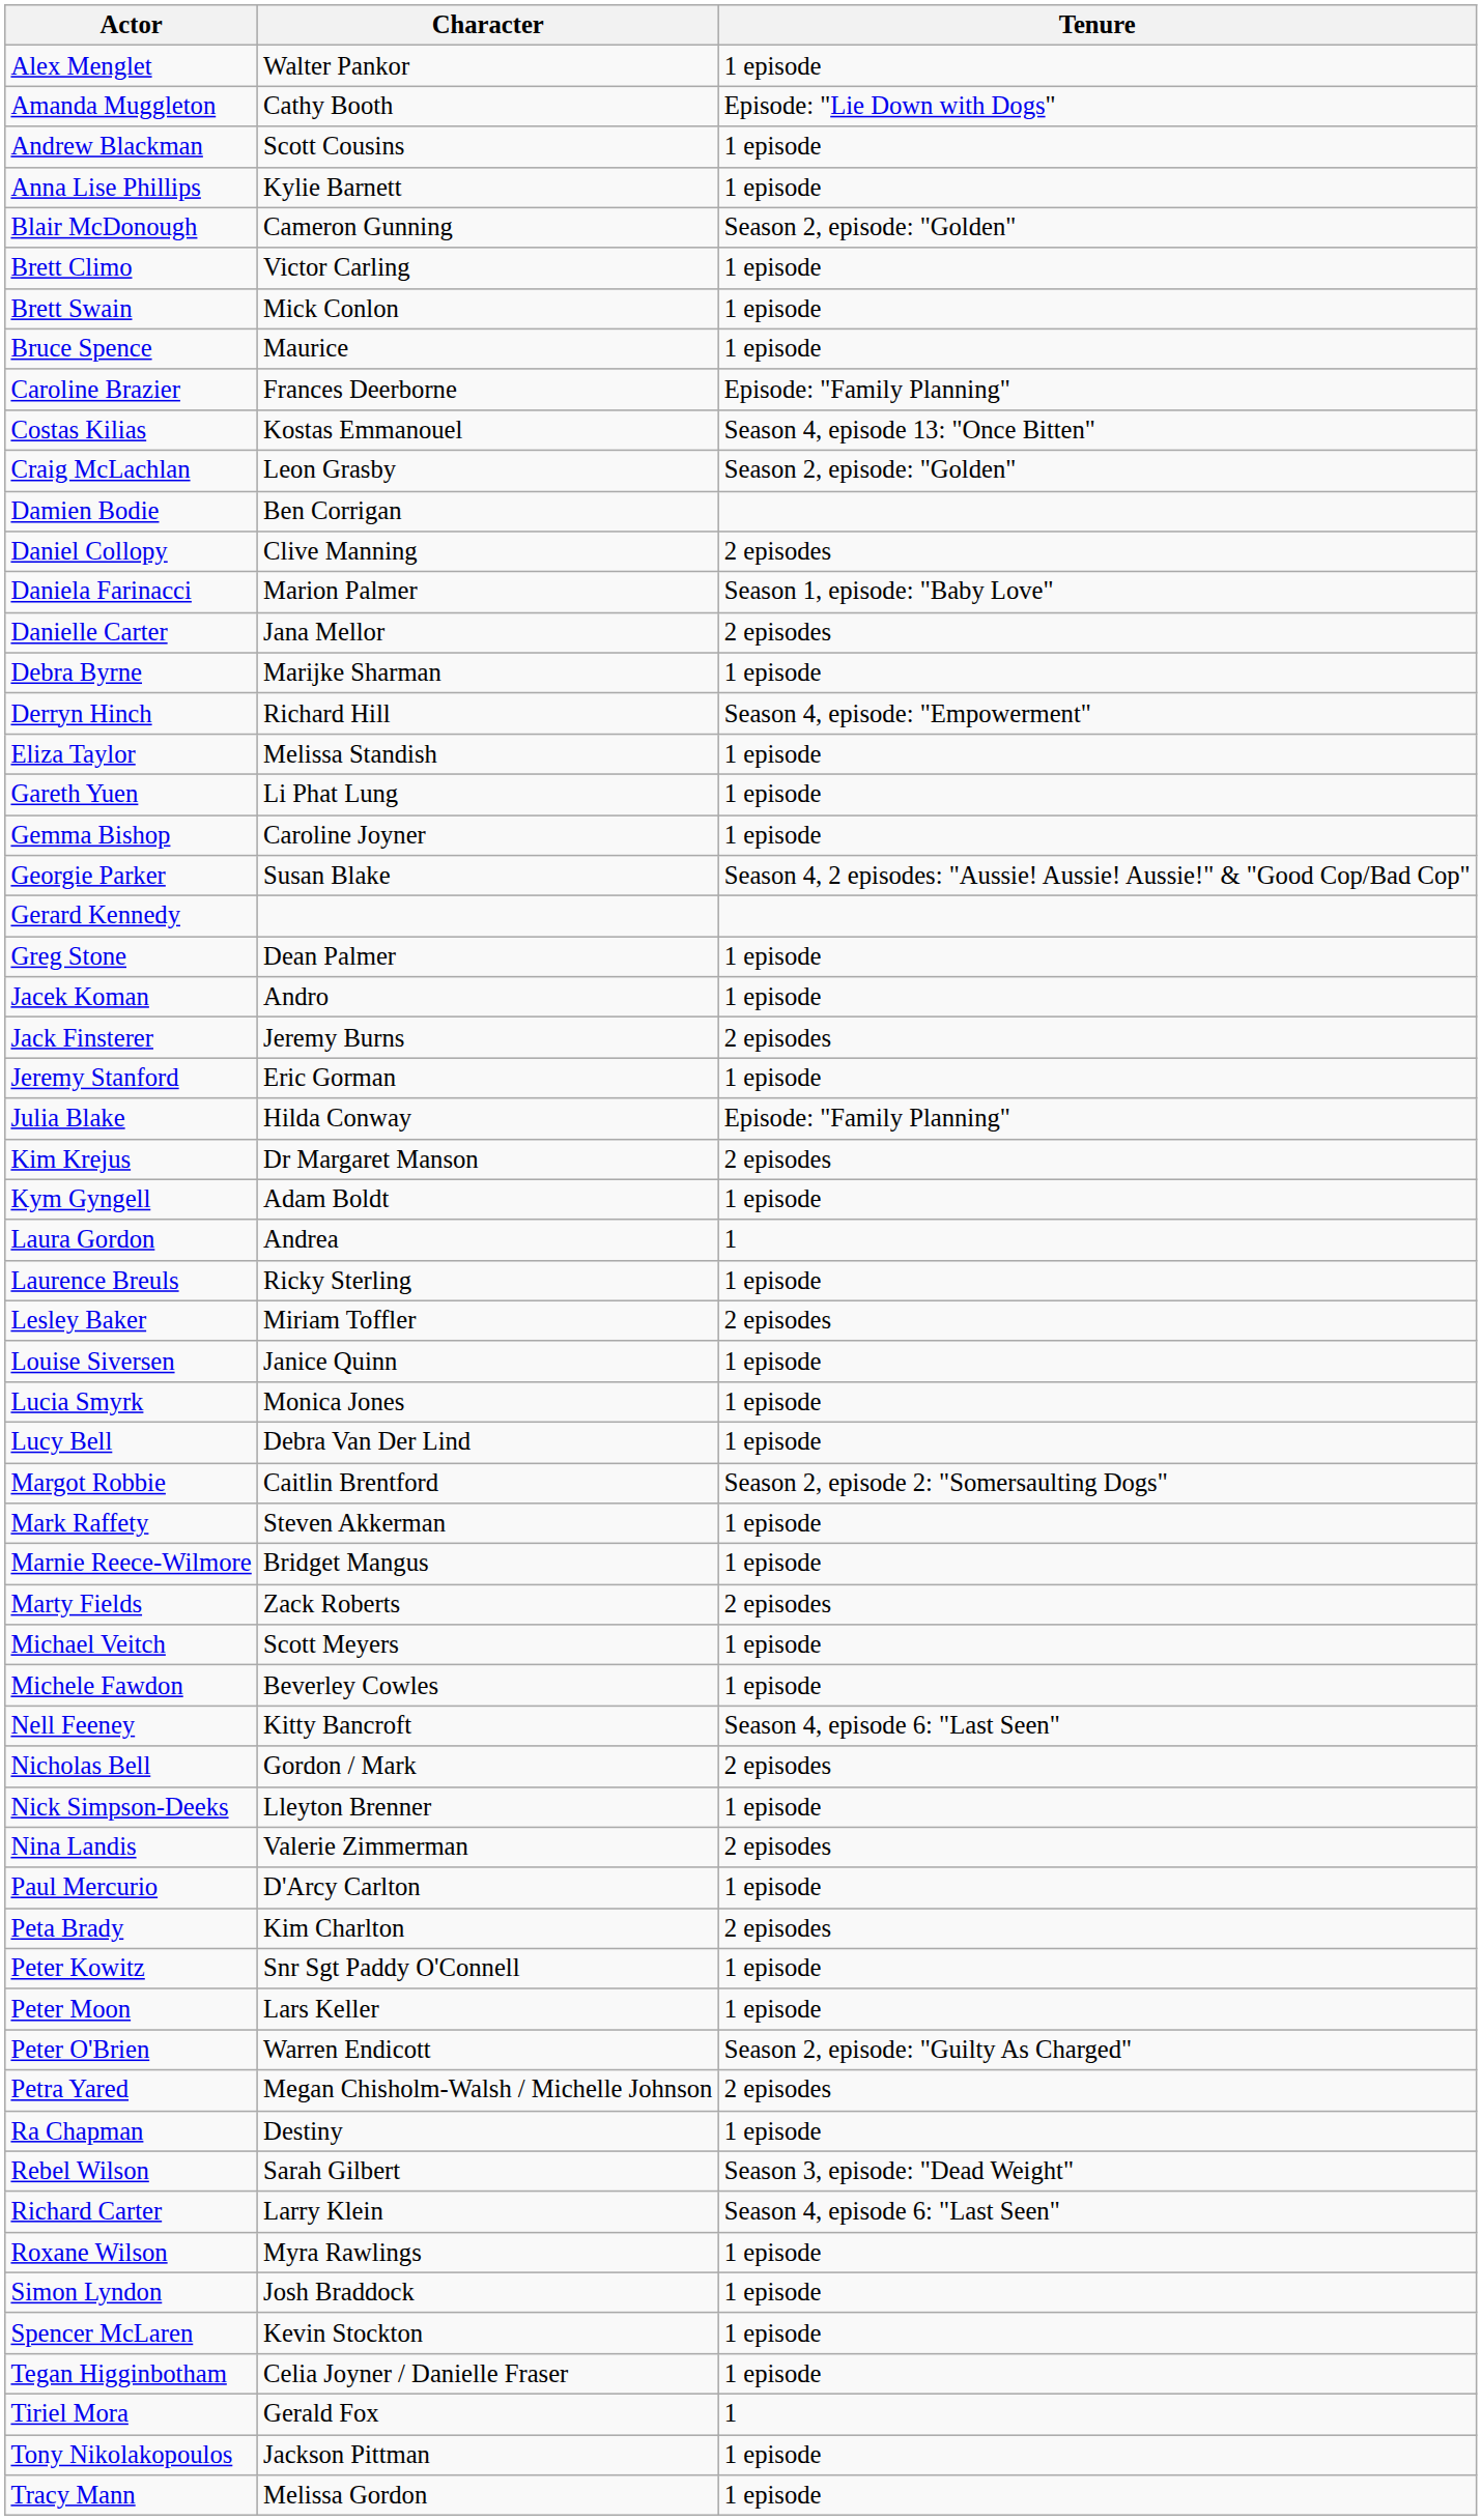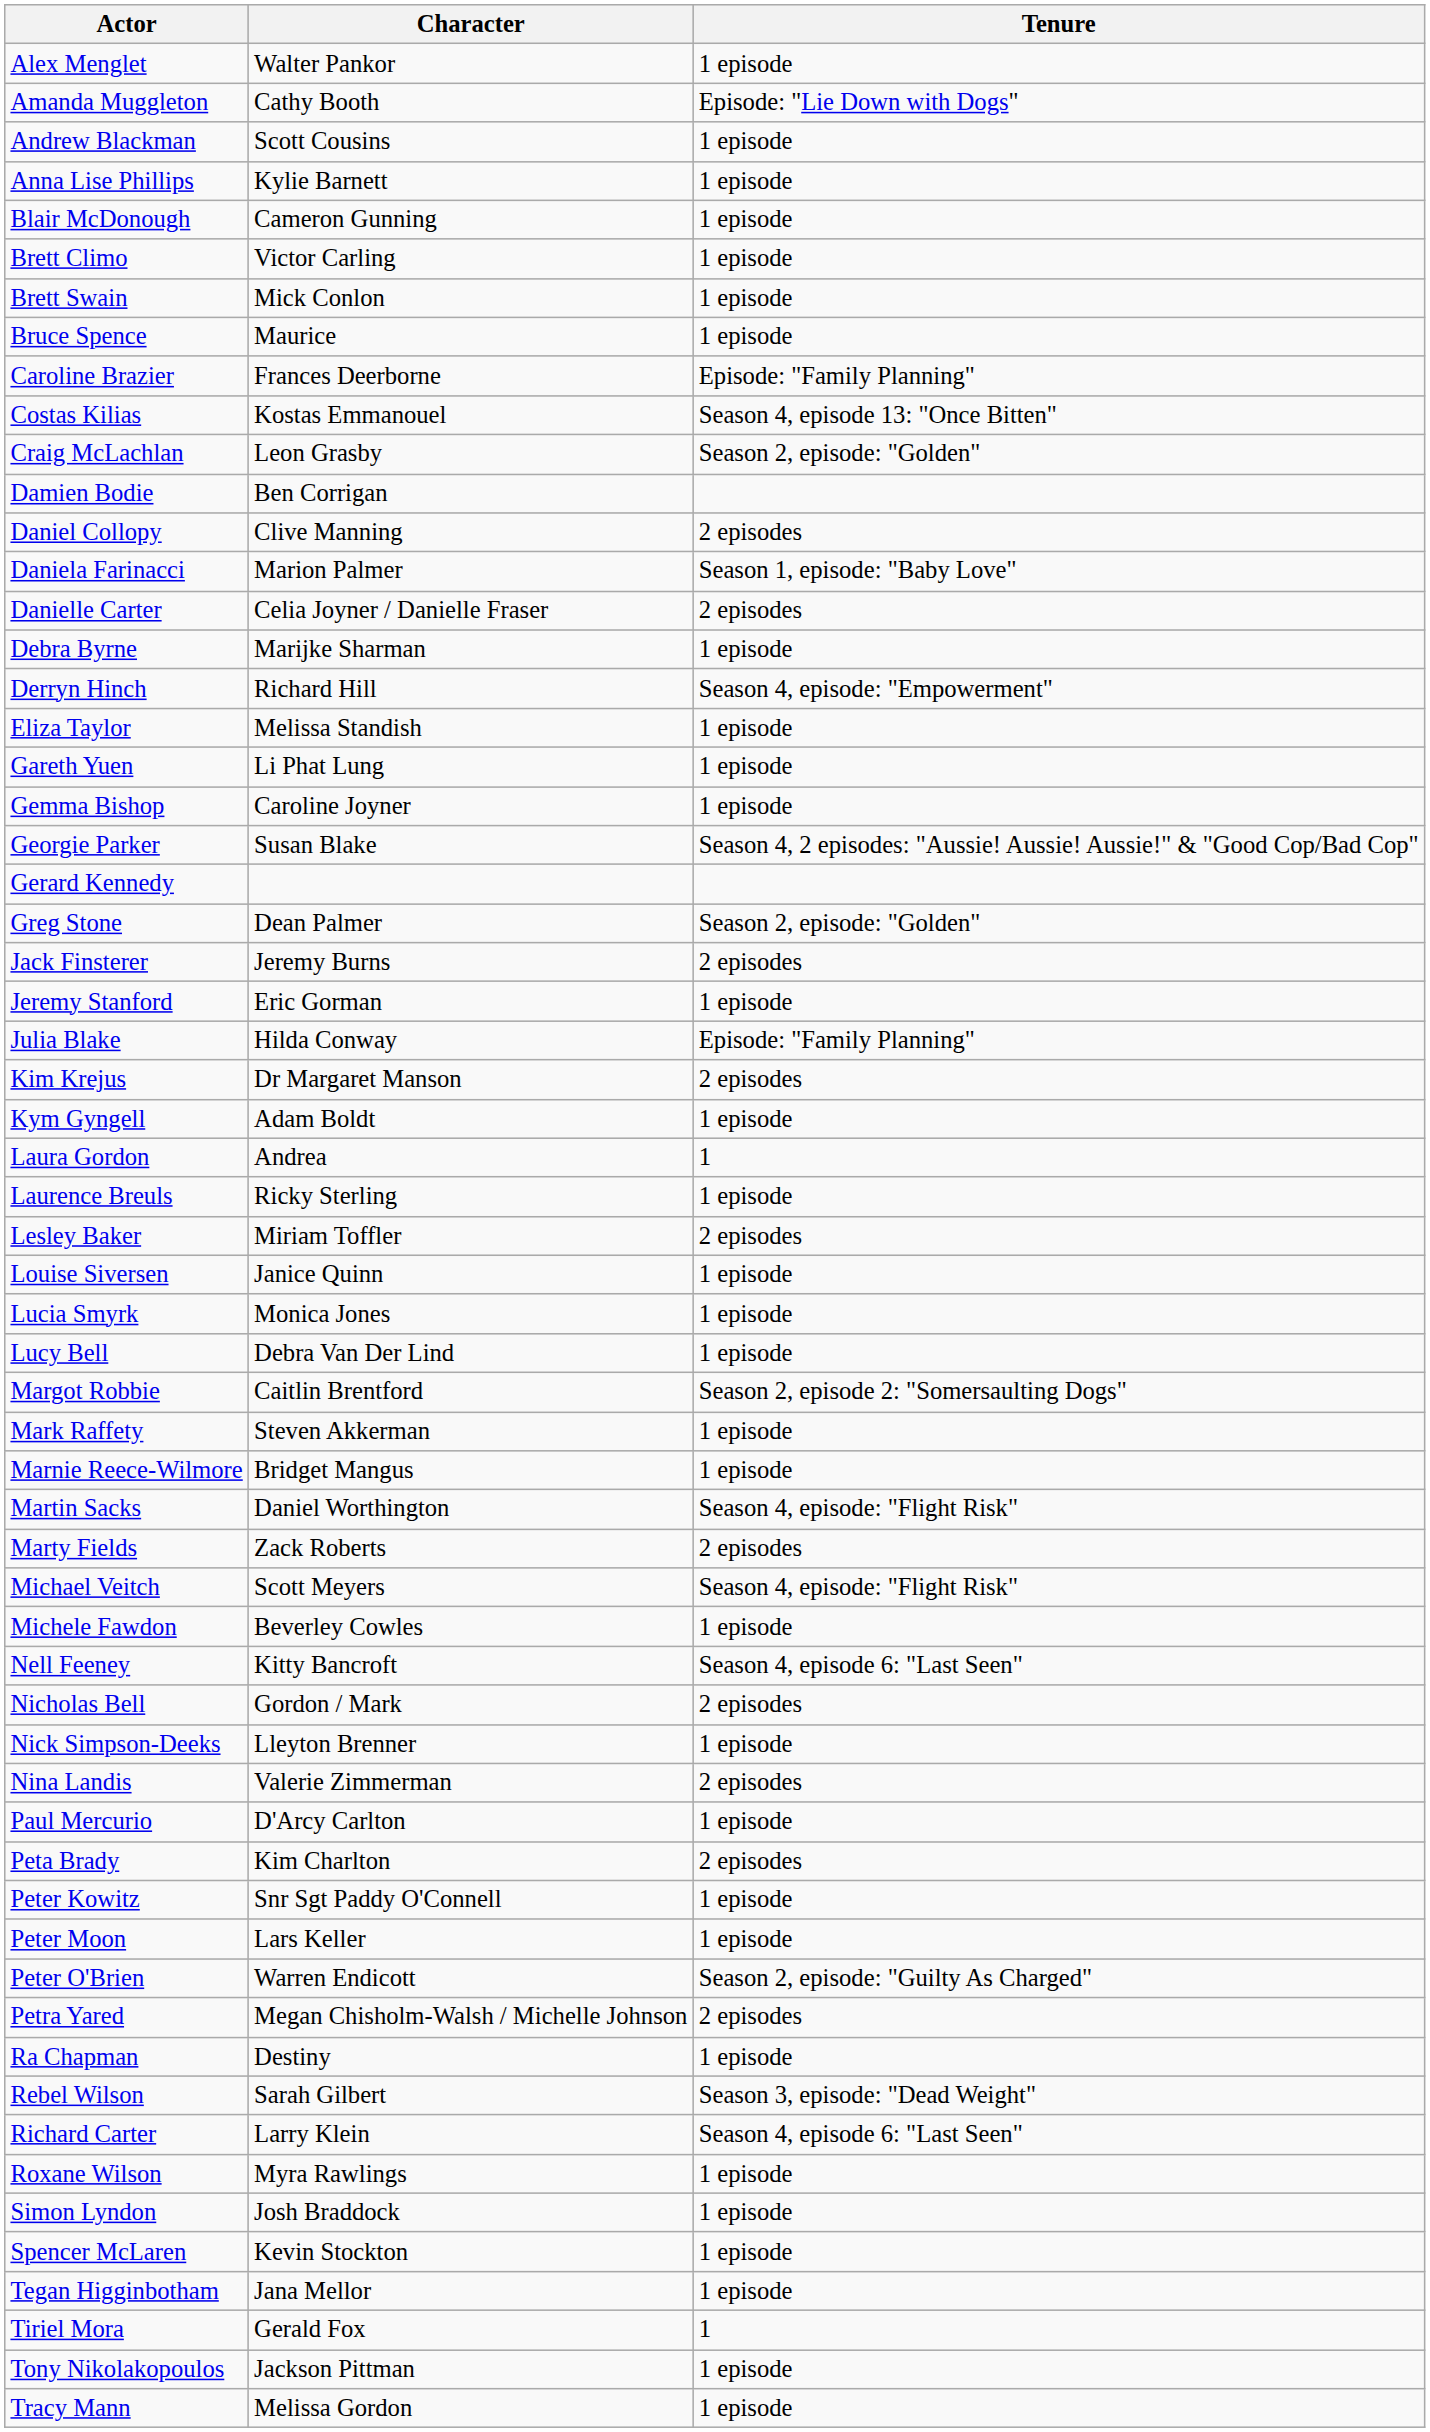 <table class="wikitable">
 <tr>
 <th>Actor</th>
 <th>Character</th>
 <th>Tenure</th>
 </tr>
 <tr>
 <td><a href='#'>Alex Menglet</a></td>
 <td>Walter Pankor</td>
 <td>1 episode</td>
 </tr>
 <tr>
 <td><a href='#'>Amanda Muggleton</a></td>
 <td>Cathy Booth</td>
 <td>Episode: "<a href='#'>Lie Down with Dogs</a>"</td>
 </tr>
 <tr>
 <td><a href='#'>Andrew Blackman</a></td>
 <td>Scott Cousins</td>
 <td>1 episode</td>
 </tr>
 <tr>
 <td><a href='#'>Anna Lise Phillips</a></td>
 <td>Kylie Barnett</td>
 <td>1 episode</td>
 </tr>
 <tr>
 <td><a href='#'>Blair McDonough</a></td>
 <td>Cameron Gunning</td>
-<td>Season 2, episode: "Golden"</td>
+<td>1 episode</td>
 </tr>
 <tr>
 <td><a href='#'>Brett Climo</a></td>
 <td>Victor Carling</td>
 <td>1 episode</td>
 </tr>
 <tr>
 <td><a href='#'>Brett Swain</a></td>
 <td>Mick Conlon</td>
 <td>1 episode</td>
 </tr>
 <tr>
 <td><a href='#'>Bruce Spence</a></td>
 <td>Maurice</td>
 <td>1 episode</td>
 </tr>
 <tr>
 <td><a href='#'>Caroline Brazier</a></td>
 <td>Frances Deerborne</td>
 <td>Episode: "Family Planning"</td>
 </tr>
 <tr>
 <td><a href='#'>Costas Kilias</a></td>
 <td>Kostas Emmanouel</td>
 <td>Season 4, episode 13: "Once Bitten"</td>
 </tr>
 <tr>
 <td><a href='#'>Craig McLachlan</a></td>
 <td>Leon Grasby</td>
 <td>Season 2, episode: "Golden"</td>
 </tr>
 <tr>
 <td><a href='#'>Damien Bodie</a></td>
 <td>Ben Corrigan</td>
 <td></td>
 </tr>
 <tr>
 <td><a href='#'>Daniel Collopy</a></td>
 <td>Clive Manning</td>
 <td>2 episodes</td>
 </tr>
 <tr>
 <td><a href='#'>Daniela Farinacci</a></td>
 <td>Marion Palmer</td>
 <td>Season 1, episode: "Baby Love"</td>
 </tr>
 <tr>
 <td><a href='#'>Danielle Carter</a></td>
-<td>Jana Mellor</td>
+<td>Celia Joyner / Danielle Fraser</td>
 <td>2 episodes</td>
 </tr>
 <tr>
 <td><a href='#'>Debra Byrne</a></td>
 <td>Marijke Sharman</td>
 <td>1 episode</td>
 </tr>
 <tr>
 <td><a href='#'>Derryn Hinch</a></td>
 <td>Richard Hill</td>
 <td>Season 4, episode: "Empowerment"</td>
 </tr>
 <tr>
 <td><a href='#'>Eliza Taylor</a></td>
 <td>Melissa Standish</td>
 <td>1 episode</td>
 </tr>
 <tr>
 <td><a href='#'>Gareth Yuen</a></td>
 <td>Li Phat Lung</td>
 <td>1 episode</td>
 </tr>
 <tr>
 <td><a href='#'>Gemma Bishop</a></td>
 <td>Caroline Joyner</td>
 <td>1 episode</td>
 </tr>
 <tr>
 <td><a href='#'>Georgie Parker</a></td>
 <td>Susan Blake</td>
 <td>Season 4, 2 episodes: "Aussie! Aussie! Aussie!" & "Good Cop/Bad Cop"</td>
 </tr>
 <tr>
 <td><a href='#'>Gerard Kennedy</a></td>
 <td></td>
 <td></td>
 </tr>
 <tr>
 <td><a href='#'>Greg Stone</a></td>
 <td>Dean Palmer</td>
-<td>1 episode</td>
-</tr>
-<tr>
-<td><a href='#'>Jacek Koman</a></td>
-<td>Andro</td>
-<td>1 episode</td>
+<td>Season 2, episode: "Golden"</td>
 </tr>
 <tr>
 <td><a href='#'>Jack Finsterer</a></td>
 <td>Jeremy Burns</td>
 <td>2 episodes</td>
 </tr>
 <tr>
 <td><a href='#'>Jeremy Stanford</a></td>
 <td>Eric Gorman</td>
 <td>1 episode</td>
 </tr>
 <tr>
 <td><a href='#'>Julia Blake</a></td>
 <td>Hilda Conway</td>
 <td>Episode: "Family Planning"</td>
 </tr>
 <tr>
 <td><a href='#'>Kim Krejus</a></td>
 <td>Dr Margaret Manson</td>
 <td>2 episodes</td>
 </tr>
 <tr>
 <td><a href='#'>Kym Gyngell</a></td>
 <td>Adam Boldt</td>
 <td>1 episode</td>
 </tr>
 <tr>
 <td><a href='#'>Laura Gordon</a></td>
 <td>Andrea</td>
 <td>1</td>
 </tr>
 <tr>
 <td><a href='#'>Laurence Breuls</a></td>
 <td>Ricky Sterling</td>
 <td>1 episode</td>
 </tr>
 <tr>
 <td><a href='#'>Lesley Baker</a></td>
 <td>Miriam Toffler</td>
 <td>2 episodes</td>
 </tr>
 <tr>
 <td><a href='#'>Louise Siversen</a></td>
 <td>Janice Quinn</td>
 <td>1 episode</td>
 </tr>
 <tr>
 <td><a href='#'>Lucia Smyrk</a></td>
 <td>Monica Jones</td>
 <td>1 episode</td>
 </tr>
 <tr>
 <td><a href='#'>Lucy Bell</a></td>
 <td>Debra Van Der Lind</td>
 <td>1 episode</td>
 </tr>
 <tr>
 <td><a href='#'>Margot Robbie</a></td>
 <td>Caitlin Brentford</td>
 <td>Season 2, episode 2: "Somersaulting Dogs"</td>
 </tr>
 <tr>
 <td><a href='#'>Mark Raffety</a></td>
 <td>Steven Akkerman</td>
 <td>1 episode</td>
 </tr>
 <tr>
 <td><a href='#'>Marnie Reece-Wilmore</a></td>
 <td>Bridget Mangus</td>
 <td>1 episode</td>
 </tr>
 <tr>
+<td><a href='#'>Martin Sacks</a></td>
+<td>Daniel Worthington</td>
+<td>Season 4, episode: "Flight Risk"</td>
+</tr>
+<tr>
 <td><a href='#'>Marty Fields</a></td>
 <td>Zack Roberts</td>
 <td>2 episodes</td>
 </tr>
 <tr>
 <td><a href='#'>Michael Veitch</a></td>
 <td>Scott Meyers</td>
-<td>1 episode</td>
+<td>Season 4, episode: "Flight Risk"</td>
 </tr>
 <tr>
 <td><a href='#'>Michele Fawdon</a></td>
 <td>Beverley Cowles</td>
 <td>1 episode</td>
 </tr>
 <tr>
 <td><a href='#'>Nell Feeney</a></td>
 <td>Kitty Bancroft</td>
 <td>Season 4, episode 6: "Last Seen"</td>
 </tr>
 <tr>
 <td><a href='#'>Nicholas Bell</a></td>
 <td>Gordon / Mark</td>
 <td>2 episodes</td>
 </tr>
 <tr>
 <td><a href='#'>Nick Simpson-Deeks</a></td>
 <td>Lleyton Brenner</td>
 <td>1 episode</td>
 </tr>
 <tr>
 <td><a href='#'>Nina Landis</a></td>
 <td>Valerie Zimmerman</td>
 <td>2 episodes</td>
 </tr>
 <tr>
 <td><a href='#'>Paul Mercurio</a></td>
 <td>D'Arcy Carlton</td>
 <td>1 episode</td>
 </tr>
 <tr>
 <td><a href='#'>Peta Brady</a></td>
 <td>Kim Charlton</td>
 <td>2 episodes</td>
 </tr>
 <tr>
 <td><a href='#'>Peter Kowitz</a></td>
 <td>Snr Sgt Paddy O'Connell</td>
 <td>1 episode</td>
 </tr>
 <tr>
 <td><a href='#'>Peter Moon</a></td>
 <td>Lars Keller</td>
 <td>1 episode</td>
 </tr>
 <tr>
 <td><a href='#'>Peter O'Brien</a></td>
 <td>Warren Endicott</td>
 <td>Season 2, episode: "Guilty As Charged"</td>
 </tr>
 <tr>
 <td><a href='#'>Petra Yared</a></td>
 <td>Megan Chisholm-Walsh / Michelle Johnson</td>
 <td>2 episodes</td>
 </tr>
 <tr>
 <td><a href='#'>Ra Chapman</a></td>
 <td>Destiny</td>
 <td>1 episode</td>
 </tr>
 <tr>
 <td><a href='#'>Rebel Wilson</a></td>
 <td>Sarah Gilbert</td>
 <td>Season 3, episode: "Dead Weight"</td>
 </tr>
 <tr>
 <td><a href='#'>Richard Carter</a></td>
 <td>Larry Klein</td>
 <td>Season 4, episode 6: "Last Seen"</td>
 </tr>
 <tr>
 <td><a href='#'>Roxane Wilson</a></td>
 <td>Myra Rawlings</td>
 <td>1 episode</td>
 </tr>
 <tr>
 <td><a href='#'>Simon Lyndon</a></td>
 <td>Josh Braddock</td>
 <td>1 episode</td>
 </tr>
 <tr>
 <td><a href='#'>Spencer McLaren</a></td>
 <td>Kevin Stockton</td>
 <td>1 episode</td>
 </tr>
 <tr>
 <td><a href='#'>Tegan Higginbotham</a></td>
-<td>Celia Joyner / Danielle Fraser</td>
+<td>Jana Mellor</td>
 <td>1 episode</td>
 </tr>
 <tr>
 <td><a href='#'>Tiriel Mora</a></td>
 <td>Gerald Fox</td>
 <td>1</td>
 </tr>
 <tr>
 <td><a href='#'>Tony Nikolakopoulos</a></td>
 <td>Jackson Pittman</td>
 <td>1 episode</td>
 </tr>
 <tr>
 <td><a href='#'>Tracy Mann</a></td>
 <td>Melissa Gordon</td>
 <td>1 episode</td>
 </tr>
 </table>
